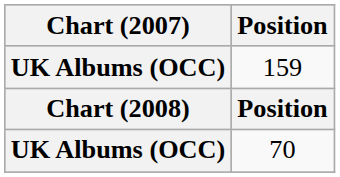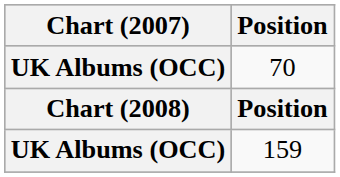 <table class="wikitable plainrowheaders" style="text-align:center">
 <tr>
 <th scope="col">Chart (2007)</th>
 <th scope="col">Position</th>
 </tr>
 <tr>
 <th scope="row">UK Albums (OCC)</th>
-<td>159</td>
+<td>70</td>
 </tr>
 <tr>
 <th scope="col">Chart (2008)</th>
 <th scope="col">Position</th>
 </tr>
 <tr>
 <th scope="row">UK Albums (OCC)</th>
-<td>70</td>
+<td>159</td>
 </tr>
 </table>
